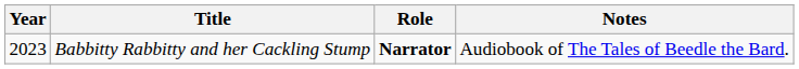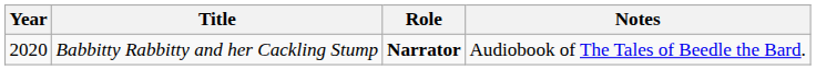 <table class="wikitable sortable">
 <tr>
 <th>Year</th>
 <th>Title</th>
 <th>Role</th>
 <th class="unsortable">Notes</th>
 </tr>
 <tr>
-<td>2023</td>
+<td>2020</td>
 <td><em>Babbitty Rabbitty and her Cackling Stump</em></td>
 <td><strong>Narrator</strong></td>
 <td>Audiobook of <a href='#'>The Tales of Beedle the Bard</a>.</td>
 </tr>
 </table>
